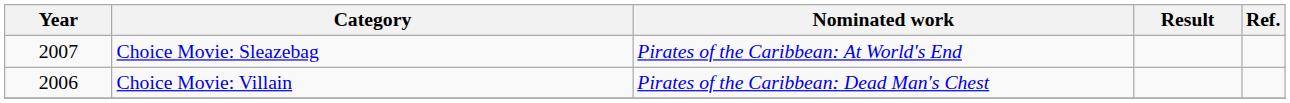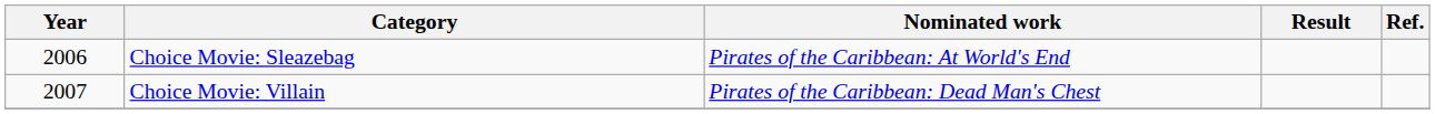 <table class=wikitable>
 <tr>
 <th scope="col" style="width:5em;">Year</th>
 <th scope="col" style="width:26em;">Category</th>
 <th scope="col" style="width:25em;">Nominated work</th>
 <th scope="col" style="width:5em;">Result</th>
 <th>Ref.</th>
 </tr>
 <tr>
-<td style="text-align:center;">2007</td>
+<td style="text-align:center;">2006</td>
 <td><a href='#'>Choice Movie: Sleazebag</a></td>
 <td><em><a href='#'>Pirates of the Caribbean: At World's End</a></em></td>
 <td></td>
 <td></td>
 </tr>
 <tr>
-<td style="text-align:center;">2006</td>
+<td style="text-align:center;">2007</td>
 <td><a href='#'>Choice Movie: Villain</a></td>
 <td><em><a href='#'>Pirates of the Caribbean: Dead Man's Chest</a></em></td>
 <td></td>
 <td></td>
 </tr>
 <tr>
 </tr>
 </table>
